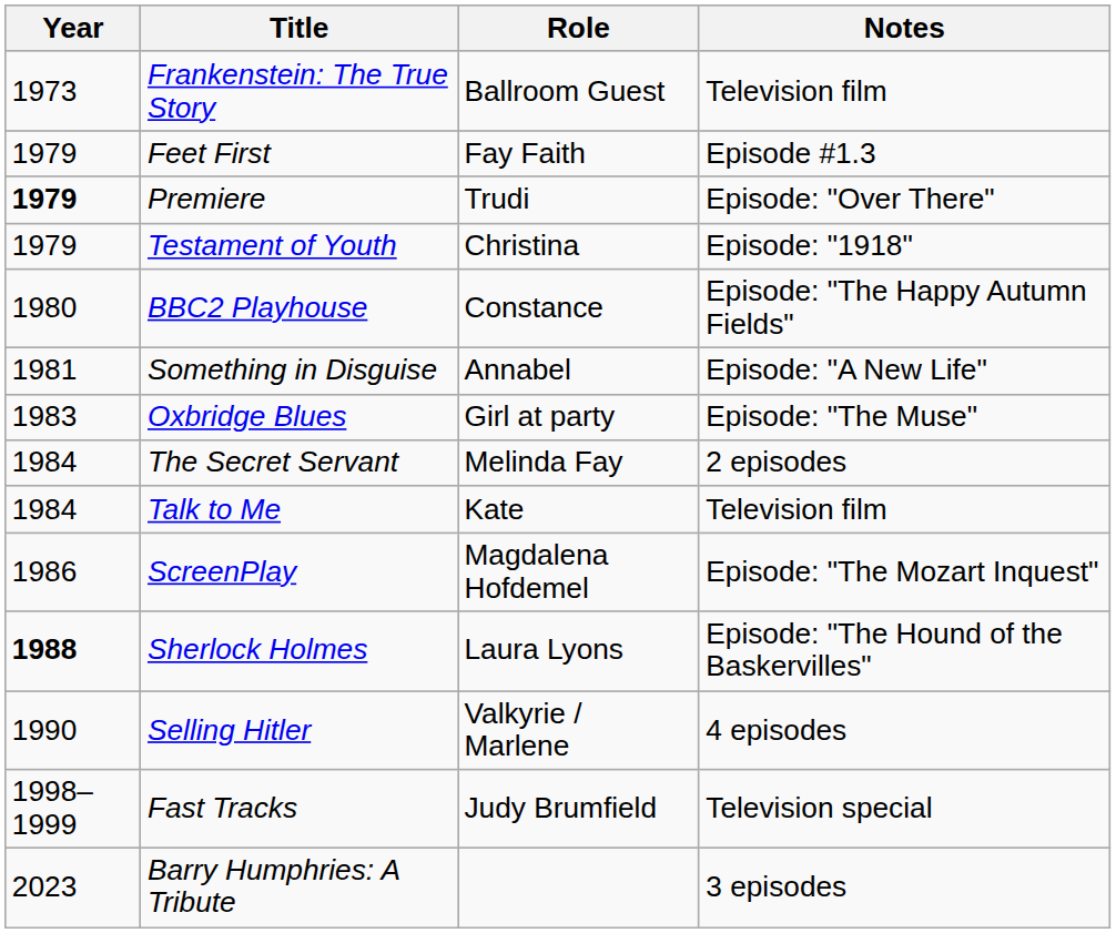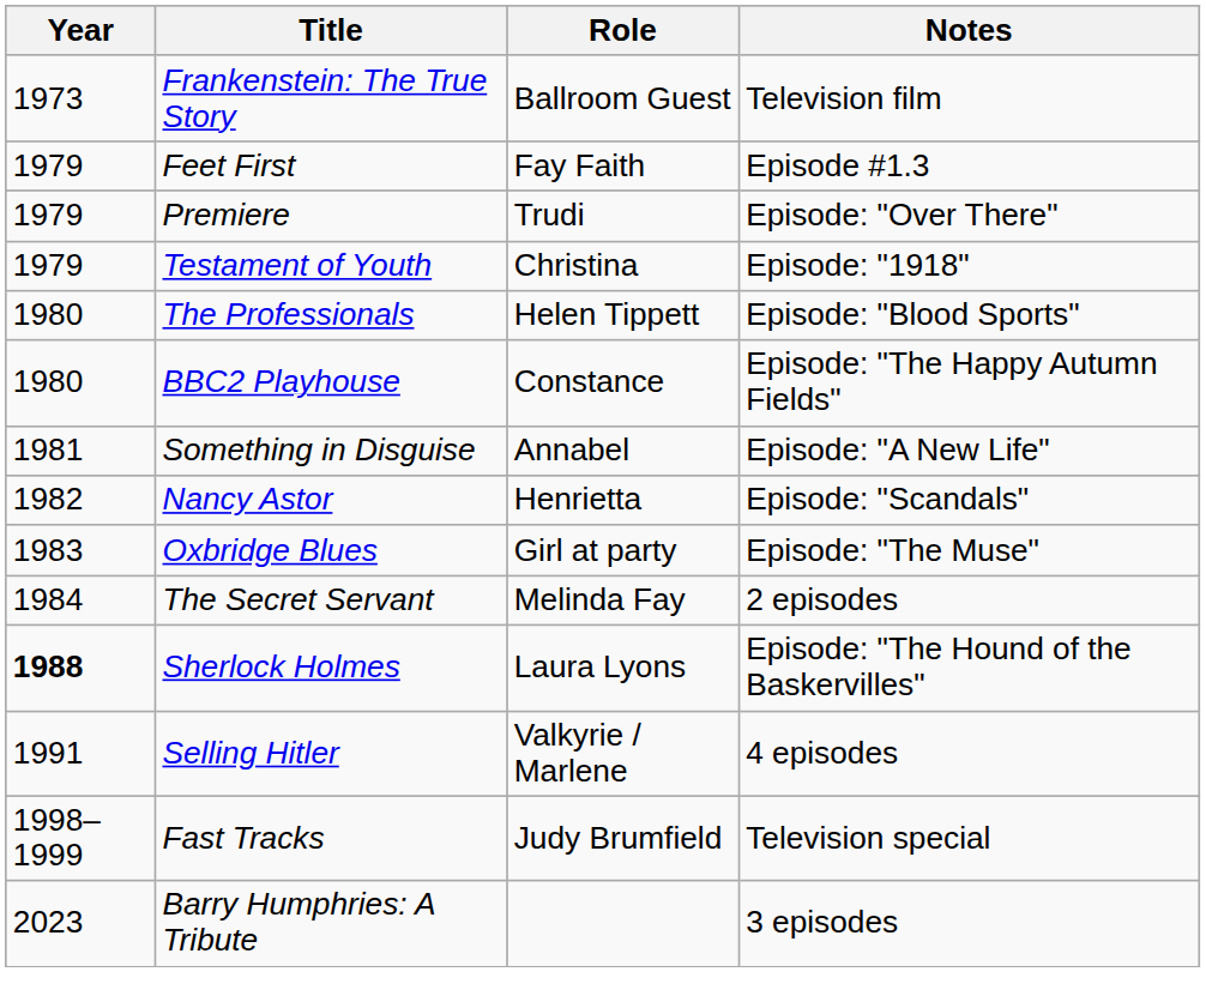 <table class="wikitable sortable">
 <tr>
 <th>Year</th>
 <th>Title</th>
 <th>Role</th>
 <th>Notes</th>
 </tr>
 <tr>
 <td>1973</td>
 <td><em><a href='#'>Frankenstein: The True Story</a></em></td>
 <td>Ballroom Guest</td>
 <td>Television film</td>
 </tr>
 <tr>
 <td>1979</td>
 <td><em>Feet First</em></td>
 <td>Fay Faith</td>
 <td>Episode #1.3</td>
 </tr>
 <tr>
-<td><strong>1979</strong></td>
+<td>1979</td>
 <td><em>Premiere</em></td>
 <td>Trudi</td>
 <td>Episode: "Over There"</td>
 </tr>
 <tr>
 <td>1979</td>
 <td><a href='#'><em>Testament of Youth</em></a></td>
 <td>Christina</td>
 <td>Episode: "1918"</td>
+</tr>
+<tr>
+<td>1980</td>
+<td><a href='#'><em>The Professionals</em></a></td>
+<td>Helen Tippett</td>
+<td>Episode: "Blood Sports"</td>
 </tr>
 <tr>
 <td>1980</td>
 <td><em><a href='#'>BBC2 Playhouse</a></em></td>
 <td>Constance</td>
 <td>Episode: "The Happy Autumn Fields"</td>
 </tr>
 <tr>
 <td>1981</td>
 <td><em>Something in Disguise</em></td>
 <td>Annabel</td>
 <td>Episode: "A New Life"</td>
 </tr>
 <tr>
+<td>1982</td>
+<td><a href='#'><em>Nancy Astor</em></a></td>
+<td>Henrietta</td>
+<td>Episode: "Scandals"</td>
+</tr>
+<tr>
 <td>1983</td>
 <td><em><a href='#'>Oxbridge Blues</a></em></td>
 <td>Girl at party</td>
 <td>Episode: "The Muse"</td>
 </tr>
 <tr>
 <td>1984</td>
 <td><em>The Secret Servant</em></td>
 <td>Melinda Fay</td>
 <td>2 episodes</td>
 </tr>
 <tr>
-<td>1984</td>
-<td><a href='#'><em>Talk to Me</em></a></td>
-<td>Kate</td>
-<td>Television film</td>
-</tr>
-<tr>
-<td>1986</td>
-<td><em><a href='#'>ScreenPlay</a></em></td>
-<td>Magdalena Hofdemel</td>
-<td>Episode: "The Mozart Inquest"</td>
-</tr>
-<tr>
 <td><strong>1988</strong></td>
 <td><a href='#'><em>Sherlock Holmes</em></a></td>
 <td>Laura Lyons</td>
 <td>Episode: "The Hound of the Baskervilles"</td>
 </tr>
 <tr>
-<td>1990</td>
+<td>1991</td>
 <td><em><a href='#'>Selling Hitler</a></em></td>
 <td>Valkyrie / Marlene</td>
 <td>4 episodes</td>
 </tr>
 <tr>
 <td>1998–1999</td>
 <td><em>Fast Tracks</em></td>
 <td>Judy Brumfield</td>
 <td>Television special</td>
 </tr>
 <tr>
 <td>2023</td>
 <td><em>Barry Humphries: A Tribute</em></td>
 <td></td>
 <td>3 episodes</td>
 </tr>
 </table>
